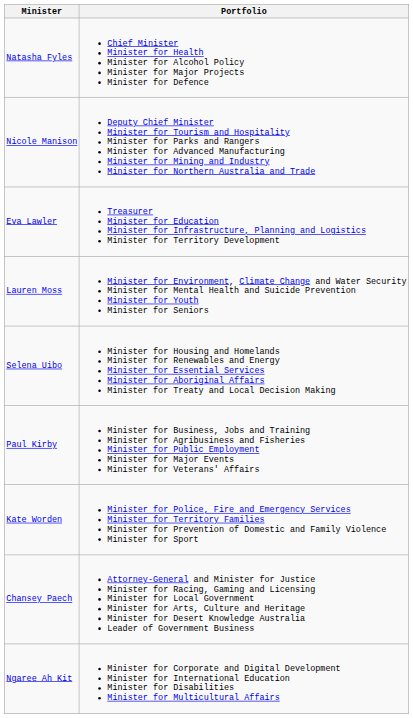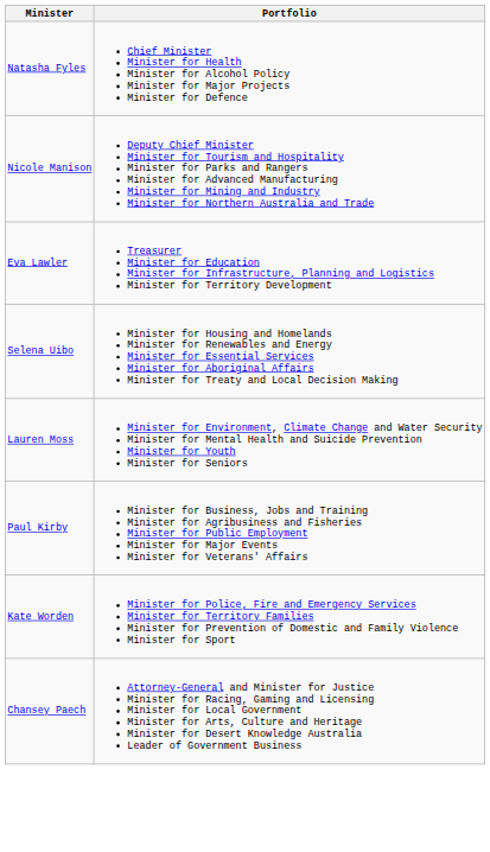 <table class="wikitable">
 <tr>
 <th>Minister</th>
 <th>Portfolio</th>
 </tr>
 <tr>
 <td><a href='#'>Natasha Fyles</a></td>
 <td><br><ul><li><a href='#'>Chief Minister</a></li><li><a href='#'>Minister for Health</a></li><li>Minister for Alcohol Policy</li><li>Minister for Major Projects</li><li>Minister for Defence</li></ul></td>
 </tr>
 <tr>
 <td><a href='#'>Nicole Manison</a></td>
 <td><br><ul><li><a href='#'>Deputy Chief Minister</a></li><li><a href='#'>Minister for Tourism and Hospitality</a></li><li>Minister for Parks and Rangers</li><li>Minister for Advanced Manufacturing</li><li><a href='#'>Minister for Mining and Industry</a></li><li><a href='#'>Minister for Northern Australia and Trade</a></li></ul></td>
 </tr>
 <tr>
 <td><a href='#'>Eva Lawler</a></td>
 <td><br><ul><li><a href='#'>Treasurer</a></li><li><a href='#'>Minister for Education</a></li><li><a href='#'>Minister for Infrastructure, Planning and Logistics</a></li><li>Minister for Territory Development</li></ul></td>
 </tr>
 <tr>
+<td><a href='#'>Selena Uibo</a></td>
+<td><br><ul><li>Minister for Housing and Homelands</li><li>Minister for Renewables and Energy</li><li><a href='#'>Minister for Essential Services</a></li><li><a href='#'>Minister for Aboriginal Affairs</a></li><li>Minister for Treaty and Local Decision Making</li></ul></td>
+</tr>
+<tr>
 <td><a href='#'>Lauren Moss</a></td>
 <td><br><ul><li><a href='#'>Minister for Environment</a>, <a href='#'>Climate Change</a> and Water Security</li><li>Minister for Mental Health and Suicide Prevention</li><li><a href='#'>Minister for Youth</a></li><li>Minister for Seniors</li></ul></td>
-</tr>
-<tr>
-<td><a href='#'>Selena Uibo</a></td>
-<td><br><ul><li>Minister for Housing and Homelands</li><li>Minister for Renewables and Energy</li><li><a href='#'>Minister for Essential Services</a></li><li><a href='#'>Minister for Aboriginal Affairs</a></li><li>Minister for Treaty and Local Decision Making</li></ul></td>
 </tr>
 <tr>
 <td><a href='#'>Paul Kirby</a></td>
 <td><br><ul><li>Minister for Business, Jobs and Training</li><li>Minister for Agribusiness and Fisheries</li><li><a href='#'>Minister for Public Employment</a></li><li>Minister for Major Events</li><li>Minister for Veterans' Affairs</li></ul></td>
 </tr>
 <tr>
 <td><a href='#'>Kate Worden</a></td>
 <td><br><ul><li><a href='#'>Minister for Police, Fire and Emergency Services</a></li><li><a href='#'>Minister for Territory Families</a></li><li>Minister for Prevention of Domestic and Family Violence</li><li>Minister for Sport</li></ul></td>
 </tr>
 <tr>
 <td><a href='#'>Chansey Paech</a></td>
 <td><br><ul><li><a href='#'>Attorney-General</a> and Minister for Justice</li><li>Minister for Racing, Gaming and Licensing</li><li>Minister for Local Government</li><li>Minister for Arts, Culture and Heritage</li><li>Minister for Desert Knowledge Australia</li><li>Leader of Government Business</li></ul></td>
 </tr>
-<tr>
-<td><a href='#'>Ngaree Ah Kit</a></td>
-<td><br><ul><li>Minister for Corporate and Digital Development</li><li>Minister for International Education</li><li>Minister for Disabilities</li><li><a href='#'>Minister for Multicultural Affairs</a></li></ul></td>
-</tr>
 </table>
